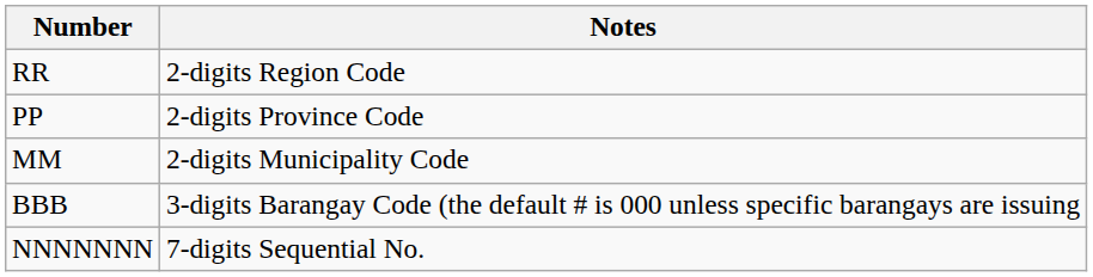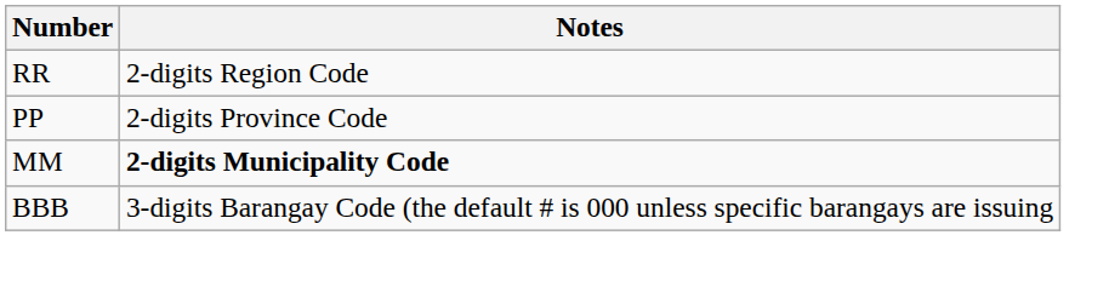 <table class="wikitable">
 <tr>
 <th>Number</th>
 <th>Notes</th>
 </tr>
 <tr>
 <td>RR</td>
 <td>2-digits Region Code</td>
 </tr>
 <tr>
 <td>PP</td>
 <td>2-digits Province Code</td>
 </tr>
 <tr>
 <td>MM</td>
-<td>2-digits Municipality Code</td>
+<td><strong>2-digits Municipality Code</strong></td>
 </tr>
 <tr>
 <td>BBB</td>
 <td>3-digits Barangay Code (the default # is 000 unless specific barangays are issuing</td>
 </tr>
-<tr>
-<td>NNNNNNN</td>
-<td>7-digits Sequential No.</td>
-</tr>
 </table>
